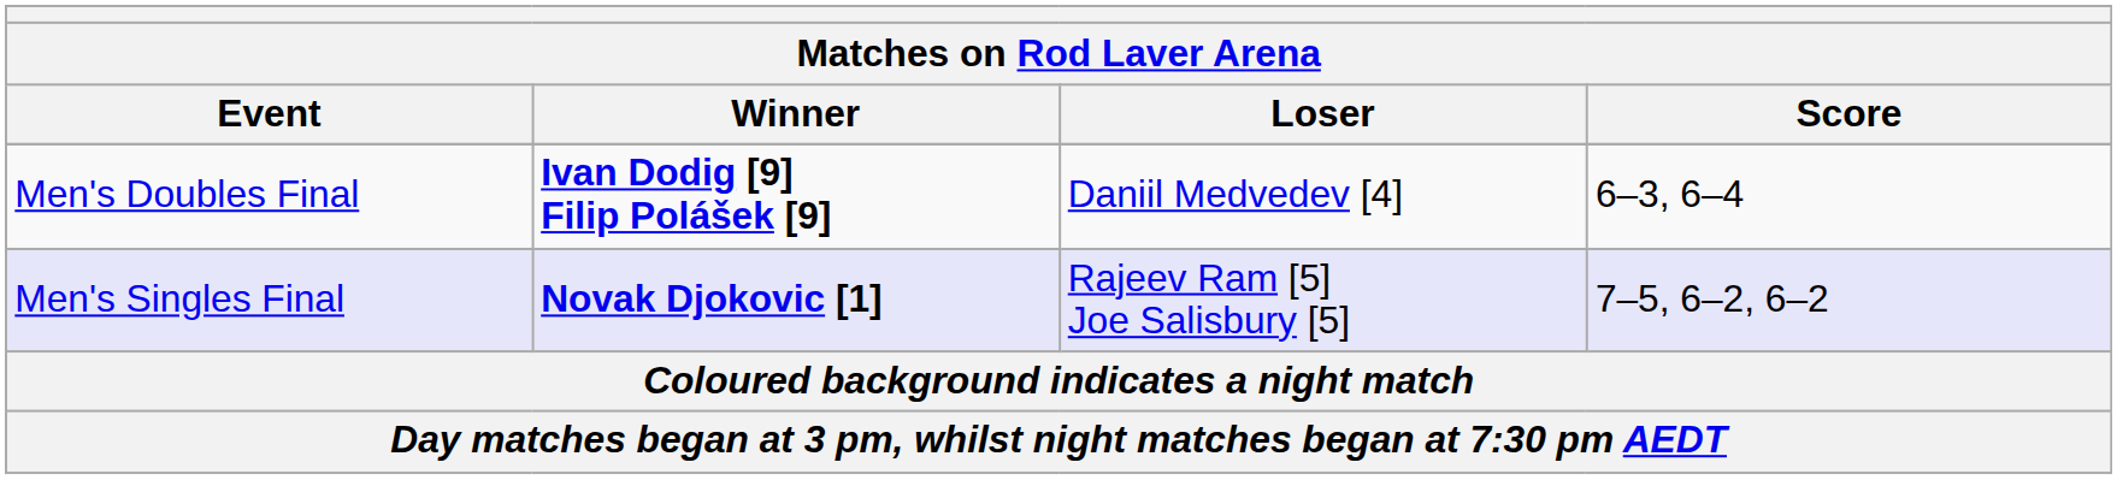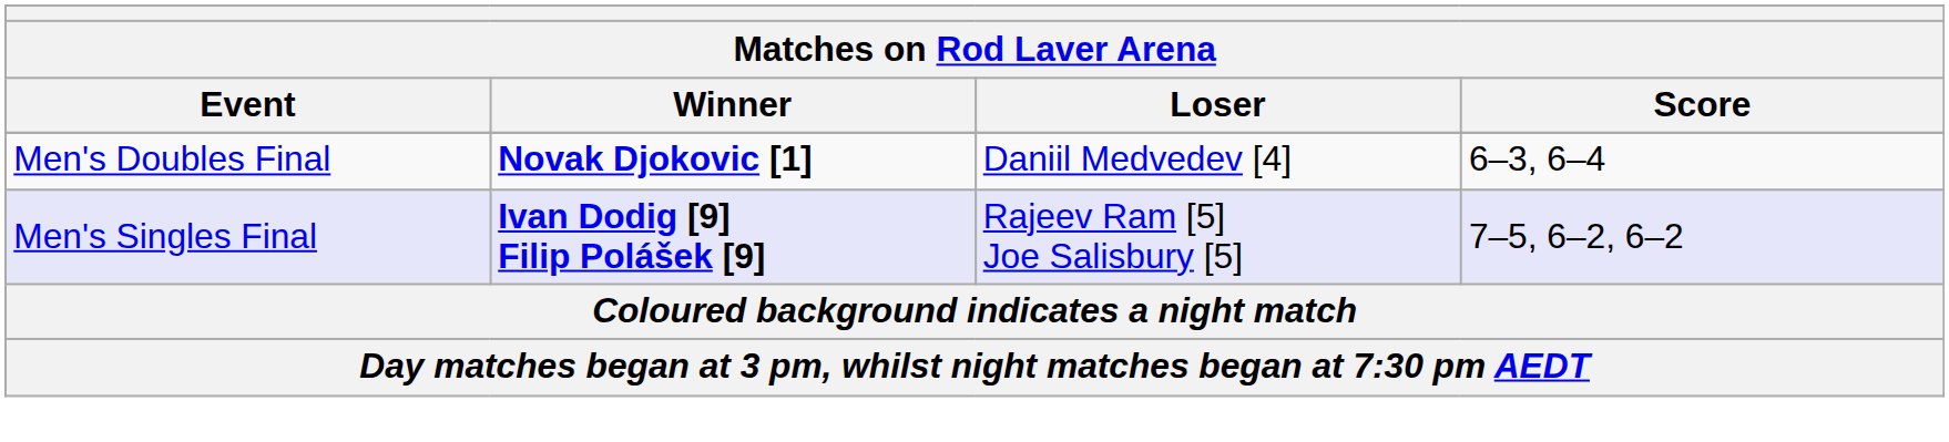 <table class="wikitable collapsible uncollapsed" style="margin:auto;">
 <tr>
 <th colspan=4></th>
 </tr>
 <tr>
 <th colspan=4><strong>Matches on <a href='#'>Rod Laver Arena</a></strong></th>
 </tr>
 <tr>
 <th style="width:220px;">Event</th>
 <th style="width:220px;">Winner</th>
 <th style="width:220px;">Loser</th>
 <th style="width:220px;">Score</th>
 </tr>
 <tr>
 </tr>
 <tr>
 <td><a href='#'>Men's Doubles Final</a></td>
-<td> <strong><a href='#'>Ivan Dodig</a> [9] <br>  <a href='#'>Filip Polášek</a> [9]</strong></td>
+<td> <strong><a href='#'>Novak Djokovic</a> [1]</strong></td>
 <td> <a href='#'>Daniil Medvedev</a> [4]</td>
 <td>6–3, 6–4</td>
 </tr>
 <tr bgcolor=lavender>
 <td><a href='#'>Men's Singles Final</a></td>
-<td> <strong><a href='#'>Novak Djokovic</a> [1]</strong></td>
+<td> <strong><a href='#'>Ivan Dodig</a> [9] <br>  <a href='#'>Filip Polášek</a> [9]</strong></td>
 <td> <a href='#'>Rajeev Ram</a> [5] <br>  <a href='#'>Joe Salisbury</a> [5]</td>
 <td>7–5, 6–2, 6–2</td>
 </tr>
 <tr>
 <th colspan=4><em>Coloured background indicates a night match</em></th>
 </tr>
 <tr>
 <th colspan=4><em>Day matches began at 3 pm, whilst night matches began at 7:30 pm <a href='#'>AEDT</a></em></th>
 </tr>
 </table>
